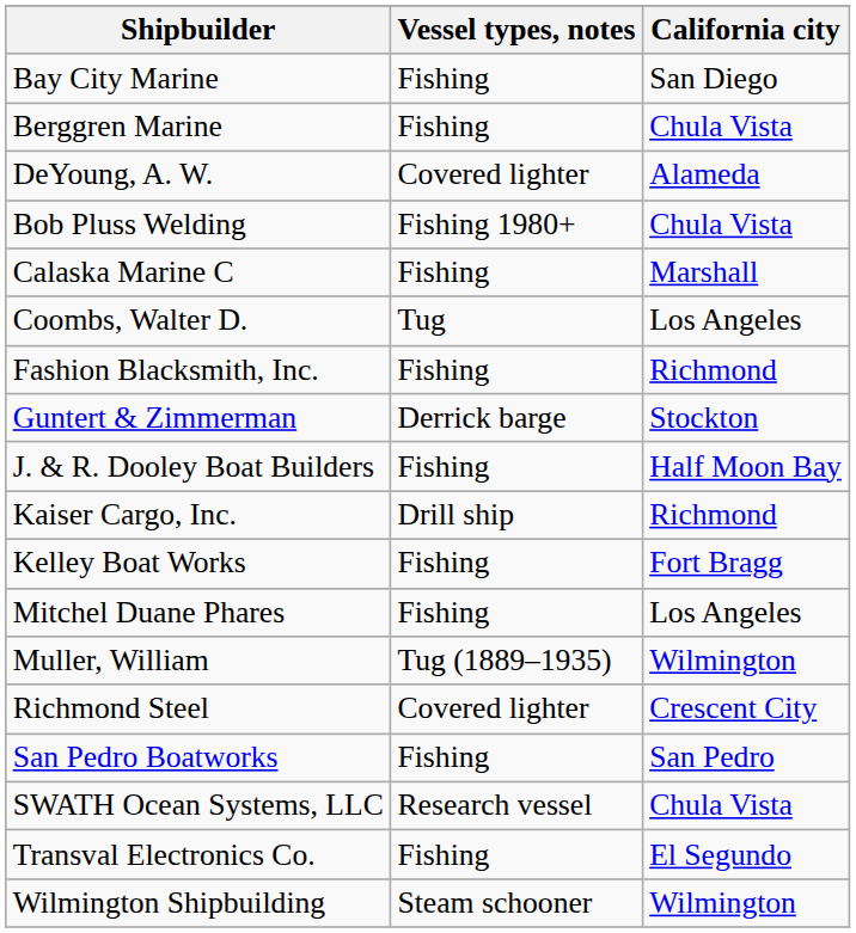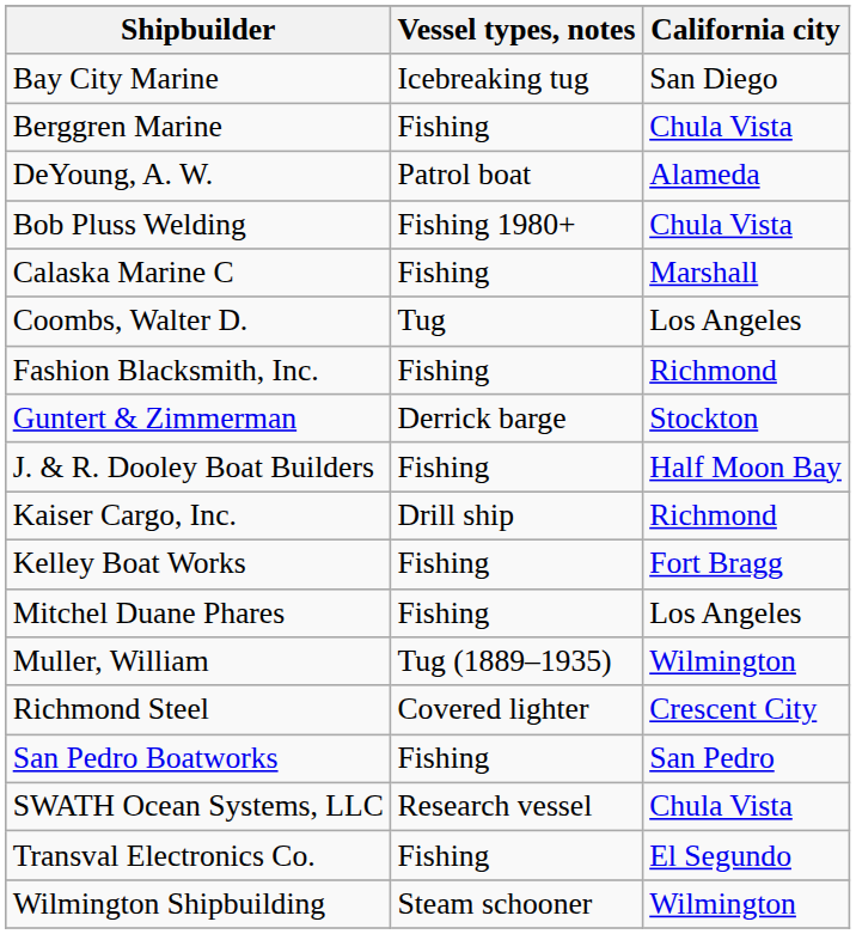 <table class="wikitable">
 <tr>
 </tr>
 <tr>
 <th>Shipbuilder</th>
 <th>Vessel types, notes</th>
 <th>California city</th>
 </tr>
 <tr>
 <td>Bay City Marine</td>
-<td>Fishing</td>
+<td>Icebreaking tug</td>
 <td>San Diego</td>
 </tr>
 <tr>
 <td>Berggren Marine</td>
 <td>Fishing</td>
 <td><a href='#'>Chula Vista</a></td>
 </tr>
 <tr>
 <td>DeYoung, A. W.</td>
-<td>Covered lighter</td>
+<td>Patrol boat</td>
 <td><a href='#'>Alameda</a></td>
 </tr>
 <tr>
 <td>Bob Pluss Welding</td>
 <td>Fishing 1980+</td>
 <td><a href='#'>Chula Vista</a></td>
 </tr>
 <tr>
 <td>Calaska Marine C</td>
 <td>Fishing</td>
 <td><a href='#'>Marshall</a></td>
 </tr>
 <tr>
 <td>Coombs, Walter D.</td>
 <td>Tug</td>
 <td>Los Angeles</td>
 </tr>
 <tr>
 <td>Fashion Blacksmith, Inc.</td>
 <td>Fishing</td>
 <td><a href='#'>Richmond</a></td>
 </tr>
 <tr>
 <td><a href='#'>Guntert & Zimmerman</a></td>
 <td>Derrick barge</td>
 <td><a href='#'>Stockton</a></td>
 </tr>
 <tr>
 <td>J. & R. Dooley Boat Builders</td>
 <td>Fishing</td>
 <td><a href='#'>Half Moon Bay</a></td>
 </tr>
 <tr>
 <td>Kaiser Cargo, Inc.</td>
 <td>Drill ship</td>
 <td><a href='#'>Richmond</a></td>
 </tr>
 <tr>
 <td>Kelley Boat Works</td>
 <td>Fishing</td>
 <td><a href='#'>Fort Bragg</a></td>
 </tr>
 <tr>
 <td>Mitchel Duane Phares</td>
 <td>Fishing</td>
 <td>Los Angeles</td>
 </tr>
 <tr>
 <td>Muller, William</td>
 <td>Tug (1889–1935)</td>
 <td><a href='#'>Wilmington</a></td>
 </tr>
 <tr>
 <td>Richmond Steel</td>
 <td>Covered lighter</td>
 <td><a href='#'>Crescent City</a></td>
 </tr>
 <tr>
 <td><a href='#'>San Pedro Boatworks</a></td>
 <td>Fishing</td>
 <td><a href='#'>San Pedro</a></td>
 </tr>
 <tr>
 <td>SWATH Ocean Systems, LLC</td>
 <td>Research vessel</td>
 <td><a href='#'>Chula Vista</a></td>
 </tr>
 <tr>
 <td>Transval Electronics Co.</td>
 <td>Fishing</td>
 <td><a href='#'>El Segundo</a></td>
 </tr>
 <tr>
 <td>Wilmington Shipbuilding</td>
 <td>Steam schooner</td>
 <td><a href='#'>Wilmington</a></td>
 </tr>
 </table>
